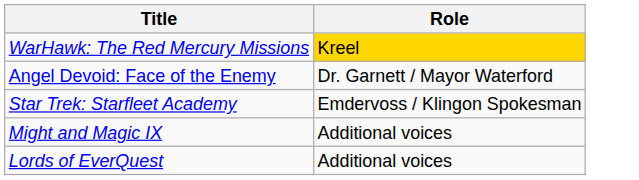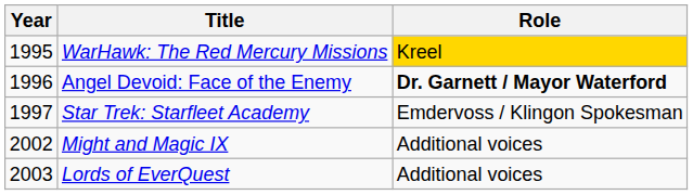 <table class="wikitable" style="font-size: 95%;">
 <tr>
+<th>Year</th>
 <th>Title</th>
 <th>Role</th>
 </tr>
 <tr>
+<td>1995</td>
 <td><em><a href='#'>WarHawk: The Red Mercury Missions</a></em></td>
 <td style="background: gold;">Kreel</td>
 </tr>
 <tr>
+<td>1996</td>
 <td><a href='#'>Angel Devoid: Face of the Enemy</a></td>
-<td>Dr. Garnett / Mayor Waterford</td>
+<td><strong>Dr. Garnett / Mayor Waterford</strong></td>
 </tr>
 <tr>
+<td>1997</td>
 <td><em><a href='#'>Star Trek: Starfleet Academy</a></em></td>
 <td>Emdervoss / Klingon Spokesman</td>
 </tr>
 <tr>
+<td>2002</td>
 <td><em><a href='#'>Might and Magic IX</a></em></td>
 <td>Additional voices</td>
 </tr>
 <tr>
+<td>2003</td>
 <td><em><a href='#'>Lords of EverQuest</a></em></td>
 <td>Additional voices</td>
 </tr>
 </table>
